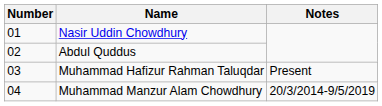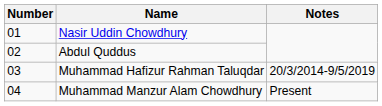 <table class="wikitable">
 <tr>
 <th>Number</th>
 <th>Name</th>
 <th>Notes</th>
 </tr>
 <tr>
 <td>01</td>
 <td><a href='#'>Nasir Uddin Chowdhury</a></td>
 </tr>
 <tr>
 <td>02</td>
 <td>Abdul Quddus</td>
 </tr>
 <tr>
 <td>03</td>
 <td>Muhammad Hafizur Rahman Taluqdar</td>
-<td>Present</td>
+<td>20/3/2014-9/5/2019</td>
 </tr>
 <tr>
 <td>04</td>
 <td>Muhammad Manzur Alam Chowdhury</td>
-<td>20/3/2014-9/5/2019</td>
+<td>Present</td>
 </tr>
 </table>
